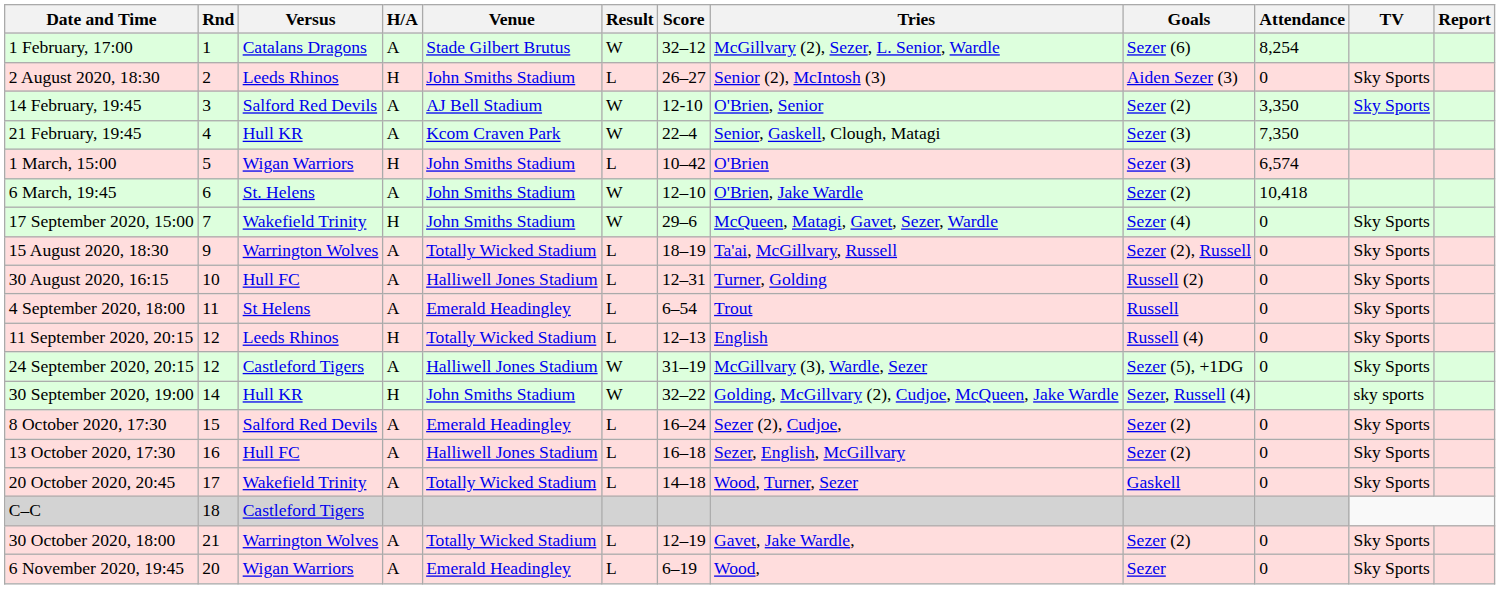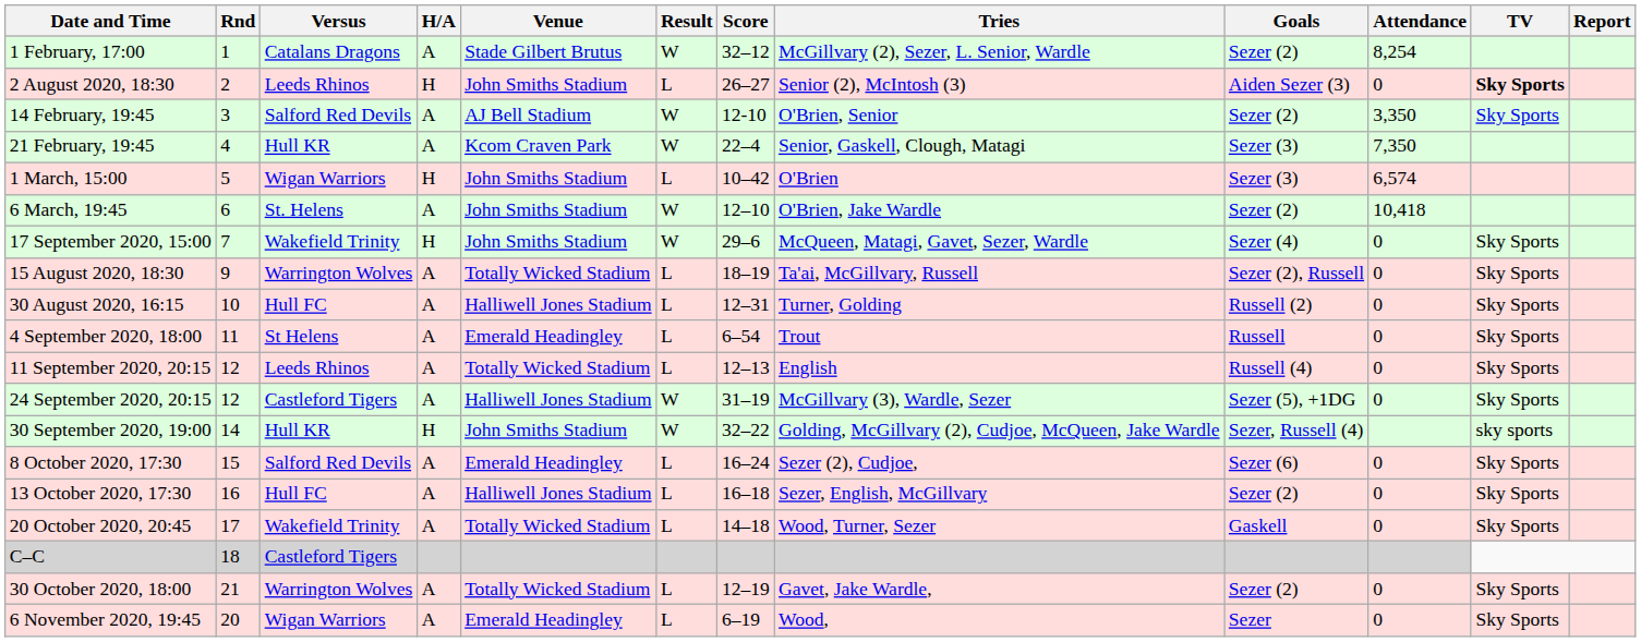 <table class="wikitable" style="font-size:85%;">
 <tr>
 <th>Date and Time</th>
 <th>Rnd</th>
 <th>Versus</th>
 <th>H/A</th>
 <th>Venue</th>
 <th>Result</th>
 <th>Score</th>
 <th>Tries</th>
 <th>Goals</th>
 <th>Attendance</th>
 <th>TV</th>
 <th>Report</th>
 </tr>
 <tr style="background:#ddffdd;" width=20 | >
 <td>1 February, 17:00</td>
 <td>1</td>
 <td> <a href='#'>Catalans Dragons</a></td>
 <td>A</td>
 <td><a href='#'>Stade Gilbert Brutus</a></td>
 <td>W</td>
 <td>32–12</td>
 <td><a href='#'>McGillvary</a> (2), <a href='#'>Sezer</a>, <a href='#'>L. Senior</a>, <a href='#'>Wardle</a></td>
-<td><a href='#'>Sezer</a> (6)</td>
+<td><a href='#'>Sezer</a> (2)</td>
 <td>8,254</td>
 <td></td>
 <td></td>
 </tr>
 <tr style="background:#ffdddd;" width=20 | >
 <td>2 August 2020, 18:30</td>
 <td>2</td>
 <td> <a href='#'>Leeds Rhinos</a></td>
 <td>H</td>
 <td><a href='#'>John Smiths Stadium</a></td>
 <td>L</td>
 <td>26–27</td>
 <td><a href='#'>Senior</a> (2), <a href='#'>McIntosh</a> (3)</td>
 <td><a href='#'>Aiden Sezer</a> (3)</td>
 <td>0</td>
-<td>Sky Sports</td>
+<td><strong>Sky Sports</strong></td>
 <td></td>
 </tr>
 <tr style="background:#ddffdd;" width=20 | >
 <td>14 February, 19:45</td>
 <td>3</td>
 <td> <a href='#'>Salford Red Devils</a></td>
 <td>A</td>
 <td><a href='#'>AJ Bell Stadium</a></td>
 <td>W</td>
 <td>12-10</td>
 <td><a href='#'>O'Brien</a>, <a href='#'>Senior</a></td>
 <td><a href='#'>Sezer</a> (2)</td>
 <td>3,350</td>
 <td><a href='#'>Sky Sports</a></td>
 <td></td>
 </tr>
 <tr style="background:#ddffdd;" width=20 | >
 <td>21 February, 19:45</td>
 <td>4</td>
 <td> <a href='#'>Hull KR</a></td>
 <td>A</td>
 <td><a href='#'>Kcom Craven Park</a></td>
 <td>W</td>
 <td>22–4</td>
 <td><a href='#'>Senior</a>, <a href='#'>Gaskell</a>, Clough, Matagi</td>
 <td><a href='#'>Sezer</a> (3)</td>
 <td>7,350</td>
 <td></td>
 <td></td>
 </tr>
 <tr style="background:#ffdddd;" width=20 | >
 <td>1 March, 15:00</td>
 <td>5</td>
 <td> <a href='#'>Wigan Warriors</a></td>
 <td>H</td>
 <td><a href='#'>John Smiths Stadium</a></td>
 <td>L</td>
 <td>10–42</td>
 <td><a href='#'>O'Brien</a></td>
 <td><a href='#'>Sezer</a> (3)</td>
 <td>6,574</td>
 <td></td>
 <td></td>
 </tr>
 <tr style="background:#ddffdd;" width=20 | >
 <td>6 March, 19:45</td>
 <td>6</td>
 <td> <a href='#'>St. Helens</a></td>
 <td>A</td>
 <td><a href='#'>John Smiths Stadium</a></td>
 <td>W</td>
 <td>12–10</td>
 <td><a href='#'>O'Brien</a>, <a href='#'>Jake Wardle</a></td>
 <td><a href='#'>Sezer</a> (2)</td>
 <td>10,418</td>
 <td></td>
 <td></td>
 </tr>
 <tr style="background:#ddffdd;" width=20 | >
 <td>17 September 2020, 15:00</td>
 <td>7</td>
 <td> <a href='#'>Wakefield Trinity</a></td>
 <td>H</td>
 <td><a href='#'>John Smiths Stadium</a></td>
 <td>W</td>
 <td>29–6</td>
 <td><a href='#'>McQueen</a>, <a href='#'>Matagi</a>, <a href='#'>Gavet</a>, <a href='#'>Sezer</a>, <a href='#'>Wardle</a></td>
 <td><a href='#'>Sezer</a> (4)</td>
 <td>0</td>
 <td>Sky Sports</td>
 <td></td>
 </tr>
 <tr style="background:#ffdddd;" width=20 | >
 <td>15 August 2020, 18:30</td>
 <td>9</td>
 <td> <a href='#'>Warrington Wolves</a></td>
 <td>A</td>
 <td><a href='#'>Totally Wicked Stadium</a></td>
 <td>L</td>
 <td>18–19</td>
 <td><a href='#'>Ta'ai</a>, <a href='#'>McGillvary</a>, <a href='#'>Russell</a></td>
 <td><a href='#'>Sezer</a> (2), <a href='#'>Russell</a></td>
 <td>0</td>
 <td>Sky Sports</td>
 <td></td>
 </tr>
 <tr style="background:#ffdddd;" width=20 | >
 <td>30 August 2020, 16:15</td>
 <td>10</td>
 <td> <a href='#'>Hull FC</a></td>
 <td>A</td>
 <td><a href='#'>Halliwell Jones Stadium</a></td>
 <td>L</td>
 <td>12–31</td>
 <td><a href='#'>Turner</a>, <a href='#'>Golding</a></td>
 <td><a href='#'>Russell</a> (2)</td>
 <td>0  </td>
 <td>Sky Sports</td>
 <td></td>
 </tr>
 <tr style="background:#ffdddd;" width=20 | >
 <td>4 September 2020, 18:00</td>
 <td>11</td>
 <td> <a href='#'>St Helens</a></td>
 <td>A</td>
 <td><a href='#'>Emerald Headingley</a></td>
 <td>L</td>
 <td>6–54</td>
 <td><a href='#'>Trout</a></td>
 <td><a href='#'>Russell</a></td>
 <td>0  </td>
 <td>Sky Sports</td>
 <td></td>
 </tr>
 <tr style="background:#ffdddd;" width=20 | >
 <td>11 September 2020, 20:15</td>
 <td>12</td>
 <td> <a href='#'>Leeds Rhinos</a></td>
-<td>H</td>
+<td>A</td>
 <td><a href='#'>Totally Wicked Stadium</a></td>
 <td>L</td>
 <td>12–13</td>
 <td><a href='#'>English</a></td>
 <td><a href='#'>Russell</a> (4)</td>
 <td>0  </td>
 <td>Sky Sports</td>
 <td></td>
 </tr>
 <tr style="background:#ddffdd;" width=20 | >
 <td>24 September 2020, 20:15</td>
 <td>12</td>
 <td> <a href='#'>Castleford Tigers</a></td>
 <td>A</td>
 <td><a href='#'>Halliwell Jones Stadium</a></td>
 <td>W</td>
 <td>31–19</td>
 <td><a href='#'>McGillvary</a> (3), <a href='#'>Wardle</a>, <a href='#'>Sezer</a></td>
 <td><a href='#'>Sezer</a> (5), +1DG</td>
 <td>0  </td>
 <td>Sky Sports</td>
 <td></td>
 </tr>
 <tr style="background:#ddffdd;" width=20 | >
 <td>30 September 2020, 19:00</td>
 <td>14</td>
 <td> <a href='#'>Hull KR</a></td>
 <td>H</td>
 <td><a href='#'>John Smiths Stadium</a></td>
 <td>W</td>
 <td>32–22</td>
 <td><a href='#'>Golding</a>, <a href='#'>McGillvary</a> (2), <a href='#'>Cudjoe</a>, <a href='#'>McQueen</a>, <a href='#'>Jake Wardle</a></td>
 <td><a href='#'>Sezer</a>, <a href='#'>Russell</a> (4)</td>
 <td></td>
 <td>sky sports</td>
 <td></td>
 </tr>
 <tr style="background:#ffdddd;" width=20 | >
 <td>8 October 2020, 17:30</td>
 <td>15</td>
 <td> <a href='#'>Salford Red Devils</a></td>
 <td>A</td>
 <td><a href='#'>Emerald Headingley</a></td>
 <td>L</td>
 <td>16–24</td>
 <td><a href='#'>Sezer</a> (2), <a href='#'>Cudjoe</a>,</td>
-<td><a href='#'>Sezer</a> (2)</td>
+<td><a href='#'>Sezer</a> (6)</td>
 <td>0</td>
 <td>Sky Sports</td>
 <td></td>
 </tr>
 <tr style="background:#ffdddd;" width=20 | >
 <td>13 October 2020, 17:30</td>
 <td>16</td>
 <td> <a href='#'>Hull FC</a></td>
 <td>A</td>
 <td><a href='#'>Halliwell Jones Stadium</a></td>
 <td>L</td>
 <td>16–18</td>
 <td><a href='#'>Sezer</a>, <a href='#'>English</a>, <a href='#'>McGillvary</a></td>
 <td><a href='#'>Sezer</a> (2)</td>
 <td>0</td>
 <td>Sky Sports</td>
 <td></td>
 </tr>
 <tr style="background:#ffdddd;" width=20 | >
 <td>20 October 2020, 20:45</td>
 <td>17</td>
 <td> <a href='#'>Wakefield Trinity</a></td>
 <td>A</td>
 <td><a href='#'>Totally Wicked Stadium</a></td>
 <td>L</td>
 <td>14–18</td>
 <td><a href='#'>Wood</a>, <a href='#'>Turner</a>, <a href='#'>Sezer</a></td>
 <td><a href='#'>Gaskell</a></td>
 <td>0</td>
 <td>Sky Sports</td>
 <td></td>
 </tr>
 <tr style="background:lightgrey;" width=20 | >
 <td>C–C </td>
 <td>18</td>
 <td> <a href='#'>Castleford Tigers</a></td>
 <td></td>
 <td></td>
 <td></td>
 <td></td>
 <td></td>
 <td></td>
 <td></td>
 </tr>
 <tr style="background:#ffdddd;" width=20 | >
 <td>30 October 2020, 18:00</td>
 <td>21</td>
 <td> <a href='#'>Warrington Wolves</a></td>
 <td>A</td>
 <td><a href='#'>Totally Wicked Stadium</a></td>
 <td>L</td>
 <td>12–19</td>
 <td><a href='#'>Gavet</a>, <a href='#'>Jake Wardle</a>,</td>
 <td><a href='#'>Sezer</a> (2)</td>
 <td>0</td>
 <td>Sky Sports</td>
 <td></td>
 </tr>
 <tr style="background:#ffdddd;" width=20 | >
 <td>6 November 2020, 19:45</td>
 <td>20</td>
 <td> <a href='#'>Wigan Warriors</a></td>
 <td>A</td>
 <td><a href='#'>Emerald Headingley</a></td>
 <td>L</td>
 <td>6–19</td>
 <td><a href='#'>Wood</a>,</td>
 <td><a href='#'>Sezer</a></td>
 <td>0</td>
 <td>Sky Sports</td>
 <td></td>
 </tr>
 </table>
